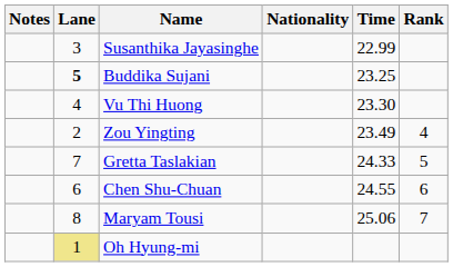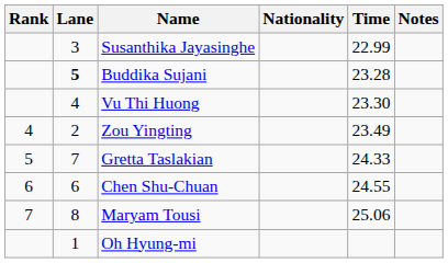 <table class="wikitable sortable" style="text-align:center;font-size:95%">
 <tr>
-<th>Notes</th>
+<th>Rank</th>
 <th>Lane</th>
 <th>Name</th>
 <th>Nationality</th>
 <th>Time</th>
-<th>Rank</th>
+<th>Notes</th>
 </tr>
 <tr>
 <td></td>
 <td>3</td>
 <td align=left><a href='#'>Susanthika Jayasinghe</a></td>
 <td align=left></td>
 <td>22.99</td>
 <td></td>
 </tr>
 <tr>
 <td></td>
 <td><strong>5</strong></td>
 <td align=left><a href='#'>Buddika Sujani</a></td>
 <td align=left></td>
-<td>23.25</td>
+<td>23.28</td>
 <td></td>
 </tr>
 <tr>
 <td></td>
 <td>4</td>
 <td align=left><a href='#'>Vu Thi Huong</a></td>
 <td align=left></td>
 <td>23.30</td>
 <td></td>
 </tr>
 <tr>
-<td></td>
+<td>4</td>
 <td>2</td>
 <td align=left><a href='#'>Zou Yingting</a></td>
 <td align=left></td>
 <td>23.49</td>
-<td>4</td>
+<td></td>
 </tr>
 <tr>
-<td></td>
+<td>5</td>
 <td>7</td>
 <td align=left><a href='#'>Gretta Taslakian</a></td>
 <td align=left></td>
 <td>24.33</td>
-<td>5</td>
+<td></td>
 </tr>
 <tr>
-<td></td>
+<td>6</td>
 <td>6</td>
 <td align=left><a href='#'>Chen Shu-Chuan</a></td>
 <td align=left></td>
 <td>24.55</td>
-<td>6</td>
+<td></td>
 </tr>
 <tr>
-<td></td>
+<td>7</td>
 <td>8</td>
 <td align=left><a href='#'>Maryam Tousi</a></td>
 <td align=left></td>
 <td>25.06</td>
-<td>7</td>
+<td></td>
 </tr>
 <tr>
 <td></td>
-<td style="background: khaki;">1</td>
+<td>1</td>
 <td align=left><a href='#'>Oh Hyung-mi</a></td>
 <td align=left></td>
 <td></td>
 <td></td>
 </tr>
 </table>
